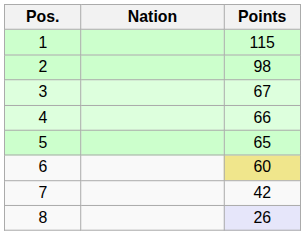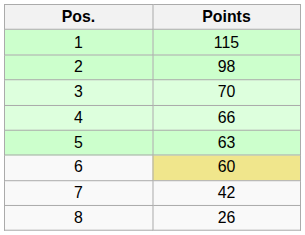 <table class="wikitable gauche" cellspacing="1" style="width:300px;">
 <tr style="background:#efefef; text-align:center;">
 <th style="width:70px;">Pos.</th>
-<th>Nation</th>
 <th style="width:70px;">Points</th>
 </tr>
 <tr style="vertical-align:top; text-align:center; background:#ccffcc;">
 <td>1</td>
-<td style="text-align:left;"></td>
 <td>115</td>
 </tr>
 <tr style="vertical-align:top; text-align:center; background:#ccffcc;">
 <td>2</td>
-<td style="text-align:left;"></td>
 <td>98</td>
 </tr>
 <tr style="vertical-align:top; text-align:center; background:#ddffdd;">
 <td>3</td>
-<td style="text-align:left;"></td>
-<td>67</td>
+<td>70</td>
 </tr>
 <tr style="vertical-align:top; text-align:center; background:#ddffdd;">
 <td>4</td>
-<td style="text-align:left;"></td>
 <td>66</td>
 </tr>
 <tr style="vertical-align:top; text-align:center; background:#ccffcc;">
 <td>5</td>
-<td style="text-align:left;"></td>
-<td>65</td>
+<td>63</td>
 </tr>
 <tr style="vertical-align:top; text-align:center;">
 <td>6</td>
-<td style="text-align:left;"></td>
 <td style="background: khaki;">60</td>
 </tr>
 <tr style="vertical-align:top; text-align:center;">
 <td>7</td>
-<td style="text-align:left;"></td>
 <td>42</td>
 </tr>
 <tr style="vertical-align:top; text-align:center;">
 <td>8</td>
-<td style="text-align:left;"></td>
-<td style="background: lavender;">26</td>
+<td>26</td>
 </tr>
 </table>
